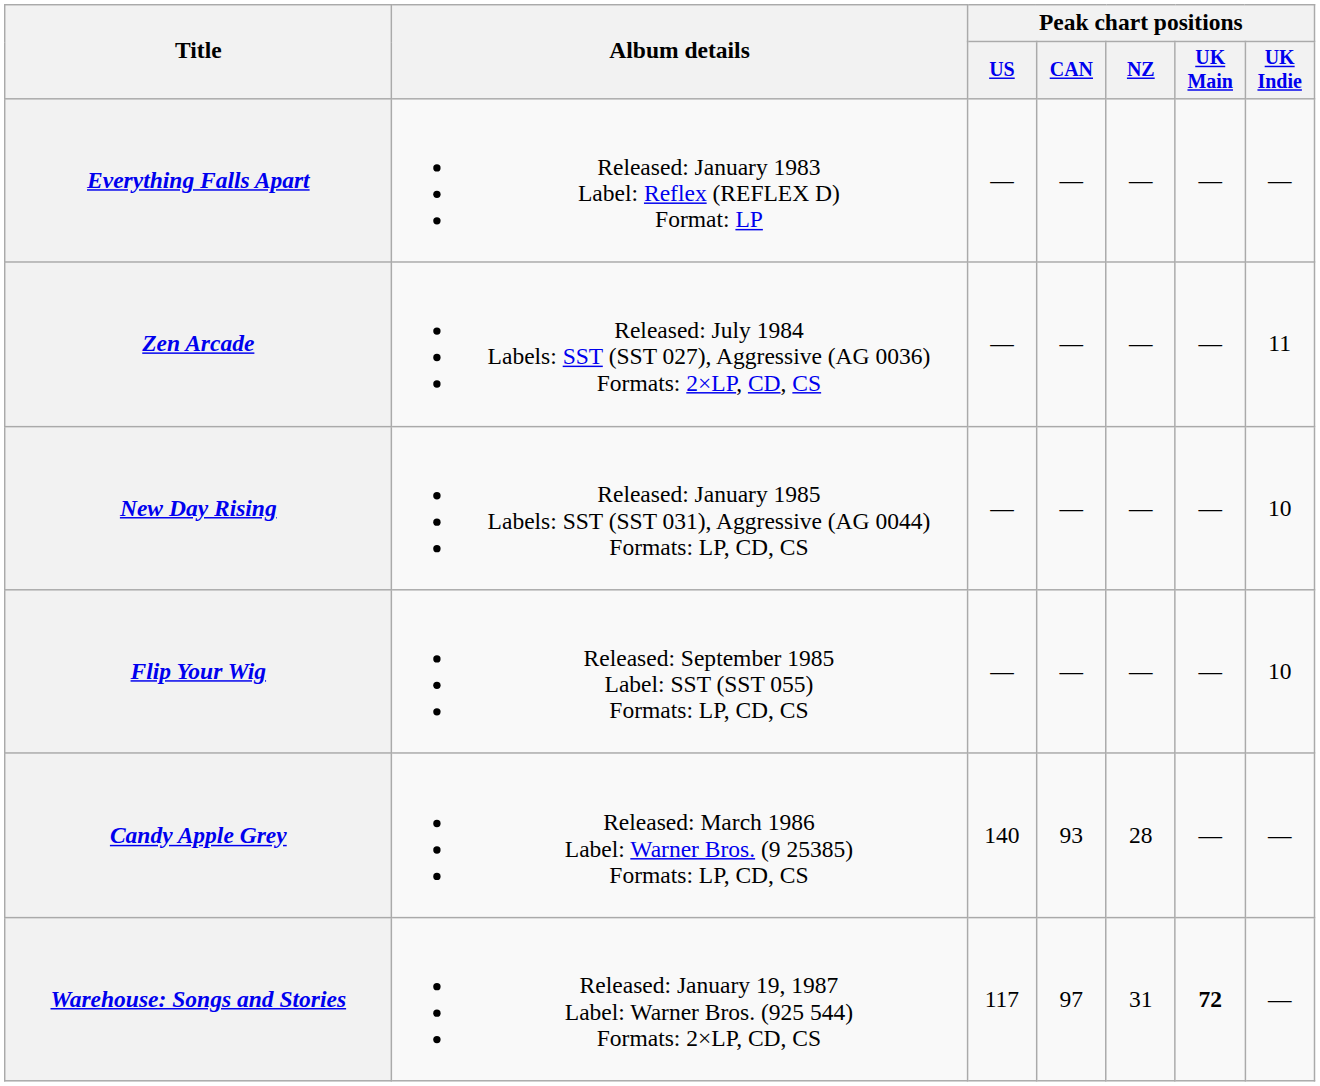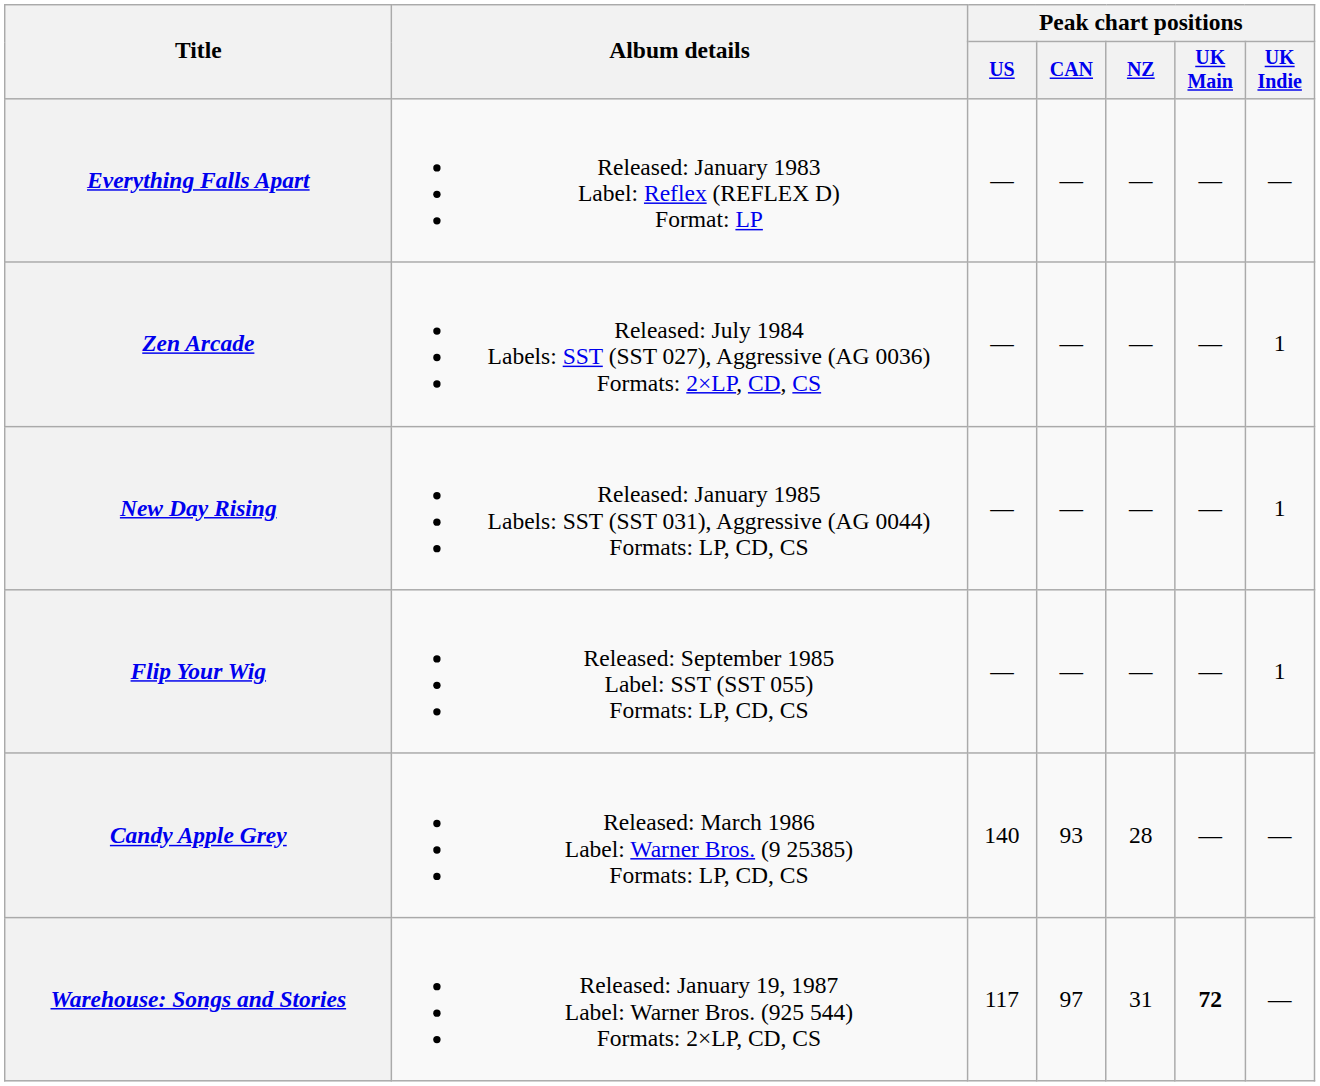 <table class="wikitable plainrowheaders" style="text-align:center;">
 <tr>
 <th scope="col" style="width:16em;" rowspan="2">Title</th>
 <th scope="col" style="width:24em;" rowspan="2">Album details</th>
 <th scope="col" colspan="5">Peak chart positions</th>
 </tr>
 <tr>
 <th style="width:3em; font-size:85%;"><a href='#'>US</a><br></th>
 <th style="width:3em; font-size:85%;"><a href='#'>CAN</a><br></th>
 <th style="width:3em; font-size:85%;"><a href='#'>NZ</a><br></th>
 <th style="width:3em; font-size:85%;"><a href='#'>UK Main</a><br></th>
 <th style="width:3em; font-size:85%;"><a href='#'>UK Indie</a><br></th>
 </tr>
 <tr>
 <th scope="row"><em><a href='#'>Everything Falls Apart</a></em></th>
 <td><br><ul><li>Released: January 1983</li><li>Label: <a href='#'>Reflex</a> (REFLEX D)</li><li>Format: <a href='#'>LP</a></li></ul></td>
 <td>—</td>
 <td>—</td>
 <td>—</td>
 <td>—</td>
 <td>—</td>
 </tr>
 <tr>
 <th scope="row"><em><a href='#'>Zen Arcade</a></em></th>
 <td><br><ul><li>Released: July 1984</li><li>Labels: <a href='#'>SST</a> (SST 027), Aggressive (AG 0036)</li><li>Formats: <a href='#'>2×LP</a>, <a href='#'>CD</a>, <a href='#'>CS</a></li></ul></td>
 <td>—</td>
 <td>—</td>
 <td>—</td>
 <td>—</td>
-<td>11</td>
+<td>1</td>
 </tr>
 <tr>
 <th scope="row"><em><a href='#'>New Day Rising</a></em></th>
 <td><br><ul><li>Released: January 1985</li><li>Labels: SST (SST 031), Aggressive (AG 0044)</li><li>Formats: LP, CD, CS</li></ul></td>
 <td>—</td>
 <td>—</td>
 <td>—</td>
 <td>—</td>
-<td>10</td>
+<td>1</td>
 </tr>
 <tr>
 <th scope="row"><em><a href='#'>Flip Your Wig</a></em></th>
 <td><br><ul><li>Released: September 1985</li><li>Label: SST (SST 055)</li><li>Formats: LP, CD, CS</li></ul></td>
 <td>—</td>
 <td>—</td>
 <td>—</td>
 <td>—</td>
-<td>10</td>
+<td>1</td>
 </tr>
 <tr>
 <th scope="row"><em><a href='#'>Candy Apple Grey</a></em></th>
 <td><br><ul><li>Released: March 1986</li><li>Label: <a href='#'>Warner Bros.</a> (9 25385)</li><li>Formats: LP, CD, CS</li></ul></td>
 <td>140</td>
 <td>93</td>
 <td>28</td>
 <td>—</td>
 <td>—</td>
 </tr>
 <tr>
 <th scope="row"><em><a href='#'>Warehouse: Songs and Stories</a></em></th>
 <td><br><ul><li>Released: January 19, 1987</li><li>Label: Warner Bros. (925 544)</li><li>Formats: 2×LP, CD, CS</li></ul></td>
 <td>117</td>
 <td>97</td>
 <td>31</td>
 <td><strong>72</strong></td>
 <td>—</td>
 </tr>
 </table>
